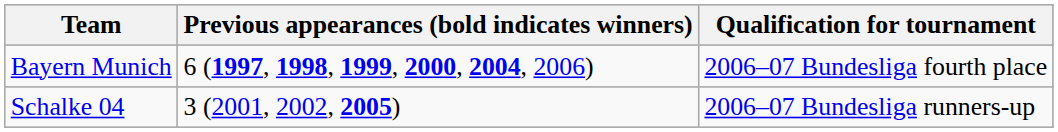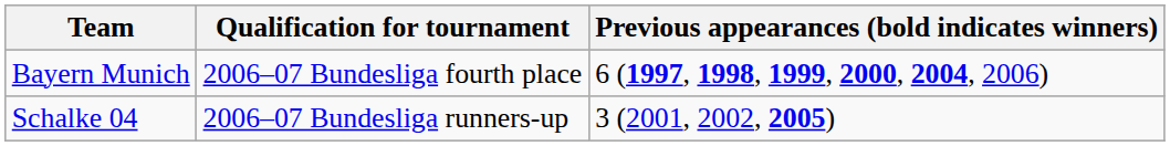 <table class="wikitable">
 <tr>
 <th>Team</th>
+<th>Qualification for tournament</th>
 <th>Previous appearances (bold indicates winners)</th>
-<th>Qualification for tournament</th>
 </tr>
 <tr>
 <td><a href='#'>Bayern Munich</a></td>
+<td><a href='#'>2006–07 Bundesliga</a> fourth place</td>
 <td>6 (<strong><a href='#'>1997</a></strong>, <strong><a href='#'>1998</a></strong>, <strong><a href='#'>1999</a></strong>, <strong><a href='#'>2000</a></strong>, <strong><a href='#'>2004</a></strong>, <a href='#'>2006</a>)</td>
-<td><a href='#'>2006–07 Bundesliga</a> fourth place</td>
 </tr>
 <tr>
 <td><a href='#'>Schalke 04</a></td>
+<td><a href='#'>2006–07 Bundesliga</a> runners-up</td>
 <td>3 (<a href='#'>2001</a>, <a href='#'>2002</a>, <strong><a href='#'>2005</a></strong>)</td>
-<td><a href='#'>2006–07 Bundesliga</a> runners-up</td>
 </tr>
 </table>
